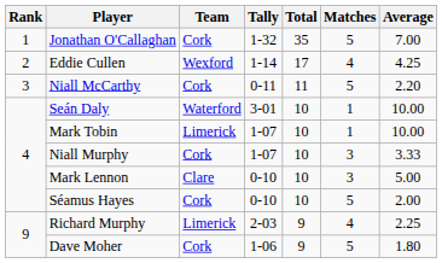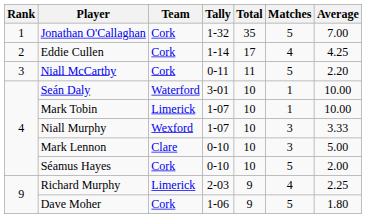 <table class="wikitable">
 <tr>
 <th>Rank</th>
 <th>Player</th>
 <th>Team</th>
 <th>Tally</th>
 <th>Total</th>
 <th>Matches</th>
 <th>Average</th>
 </tr>
 <tr>
 <td rowspan=1 align=center>1</td>
 <td><a href='#'>Jonathan O'Callaghan</a></td>
 <td><a href='#'>Cork</a></td>
 <td align=center>1-32</td>
 <td align=center>35</td>
 <td align=center>5</td>
 <td align=center>7.00</td>
 </tr>
 <tr>
 <td rowspan=1 align=center>2</td>
 <td>Eddie Cullen</td>
-<td><a href='#'>Wexford</a></td>
+<td><a href='#'>Cork</a></td>
 <td align=center>1-14</td>
 <td align=center>17</td>
 <td align=center>4</td>
 <td align=center>4.25</td>
 </tr>
 <tr>
 <td rowspan=1 align=center>3</td>
 <td><a href='#'>Niall McCarthy</a></td>
 <td><a href='#'>Cork</a></td>
 <td align=center>0-11</td>
 <td align=center>11</td>
 <td align=center>5</td>
 <td align=center>2.20</td>
 </tr>
 <tr>
 <td rowspan=5 align=center>4</td>
 <td><a href='#'>Seán Daly</a></td>
 <td><a href='#'>Waterford</a></td>
 <td align=center>3-01</td>
 <td align=center>10</td>
 <td align=center>1</td>
 <td align=center>10.00</td>
 </tr>
 <tr>
 <td>Mark Tobin</td>
 <td><a href='#'>Limerick</a></td>
 <td align=center>1-07</td>
 <td align=center>10</td>
 <td align=center>1</td>
 <td align=center>10.00</td>
 </tr>
 <tr>
 <td>Niall Murphy</td>
-<td><a href='#'>Cork</a></td>
+<td><a href='#'>Wexford</a></td>
 <td align=center>1-07</td>
 <td align=center>10</td>
 <td align=center>3</td>
 <td align=center>3.33</td>
 </tr>
 <tr>
 <td>Mark Lennon</td>
 <td><a href='#'>Clare</a></td>
 <td align=center>0-10</td>
 <td align=center>10</td>
 <td align=center>3</td>
 <td align=center>5.00</td>
 </tr>
 <tr>
 <td>Séamus Hayes</td>
 <td><a href='#'>Cork</a></td>
 <td align=center>0-10</td>
 <td align=center>10</td>
 <td align=center>5</td>
 <td align=center>2.00</td>
 </tr>
 <tr>
 <td rowspan=2 align=center>9</td>
 <td>Richard Murphy</td>
 <td><a href='#'>Limerick</a></td>
 <td align=center>2-03</td>
 <td align=center>9</td>
 <td align=center>4</td>
 <td align=center>2.25</td>
 </tr>
 <tr>
 <td>Dave Moher</td>
 <td><a href='#'>Cork</a></td>
 <td align=center>1-06</td>
 <td align=center>9</td>
 <td align=center>5</td>
 <td align=center>1.80</td>
 </tr>
 </table>
